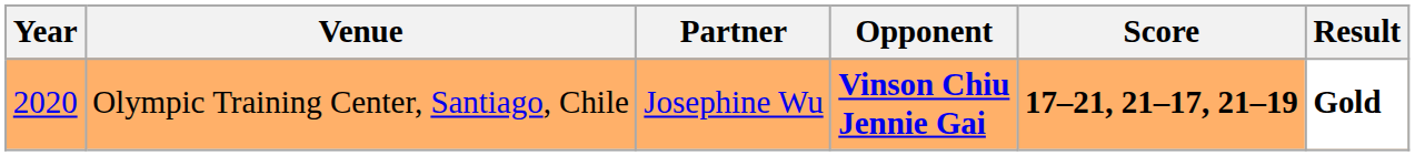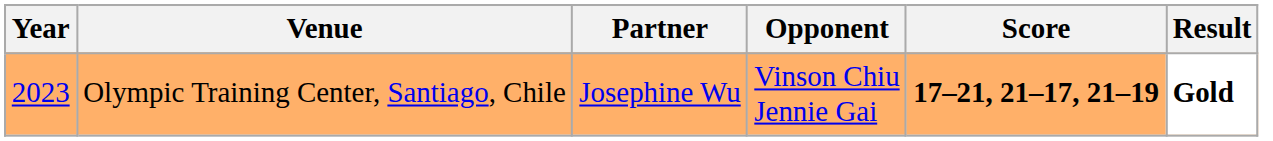 <table class="sortable wikitable" style="font-size: 90%;">
 <tr>
 <th>Year</th>
 <th>Venue</th>
 <th>Partner</th>
 <th>Opponent</th>
 <th>Score</th>
 <th>Result</th>
 </tr>
 <tr style="background:#FFB069">
-<td align="center"><a href='#'>2020</a></td>
+<td align="center"><a href='#'>2023</a></td>
 <td align="left">Olympic Training Center, <a href='#'>Santiago</a>, Chile</td>
 <td align="left"> <a href='#'>Josephine Wu</a></td>
-<td align="left"><strong> <a href='#'>Vinson Chiu</a><br> <a href='#'>Jennie Gai</a></strong></td>
+<td align="left"> <a href='#'>Vinson Chiu</a><br> <a href='#'>Jennie Gai</a></td>
 <td align="left"><strong>17–21, 21–17, 21–19</strong></td>
 <td style="text-align:left; background:white"> <strong>Gold</strong></td>
 </tr>
 </table>
